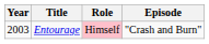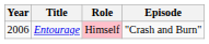 <table class="wikitable">
 <tr>
 <th>Year</th>
 <th>Title</th>
 <th>Role</th>
 <th>Episode</th>
 </tr>
 <tr>
-<td>2003</td>
+<td>2006</td>
 <td><em><a href='#'>Entourage</a></em></td>
 <td style="background: pink;">Himself</td>
 <td>"Crash and Burn"</td>
 </tr>
 </table>
